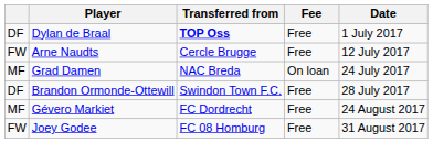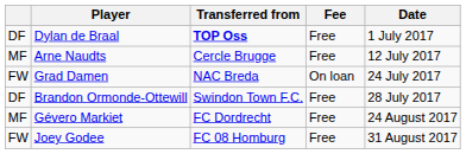 <table class="wikitable plainrowheaders sortable">
 <tr>
 <th></th>
 <th scope="col">Player</th>
 <th>Transferred from</th>
 <th style="width: 65px;">Fee</th>
 <th scope="col">Date</th>
 </tr>
 <tr>
 <td>DF</td>
 <td> <a href='#'>Dylan de Braal</a></td>
 <td><strong> <a href='#'>TOP Oss</a></strong></td>
 <td>Free</td>
 <td>1 July 2017</td>
 </tr>
 <tr>
-<td>FW</td>
+<td>MF</td>
 <td> <a href='#'>Arne Naudts</a></td>
 <td> <a href='#'>Cercle Brugge</a></td>
 <td>Free</td>
 <td>12 July 2017</td>
 </tr>
 <tr>
-<td>MF</td>
+<td>FW</td>
 <td> <a href='#'>Grad Damen</a></td>
 <td> <a href='#'>NAC Breda</a></td>
 <td>On loan</td>
 <td>24 July 2017</td>
 </tr>
 <tr>
 <td>DF</td>
 <td> <a href='#'>Brandon Ormonde-Ottewill</a></td>
 <td> <a href='#'>Swindon Town F.C.</a></td>
 <td>Free</td>
 <td>28 July 2017</td>
 </tr>
 <tr>
 <td>MF</td>
 <td> <a href='#'>Gévero Markiet</a></td>
 <td> <a href='#'>FC Dordrecht</a></td>
 <td>Free</td>
 <td>24 August 2017</td>
 </tr>
 <tr>
 <td>FW</td>
 <td> <a href='#'>Joey Godee</a></td>
 <td> <a href='#'>FC 08 Homburg</a></td>
 <td>Free</td>
 <td>31 August 2017</td>
 </tr>
 </table>
